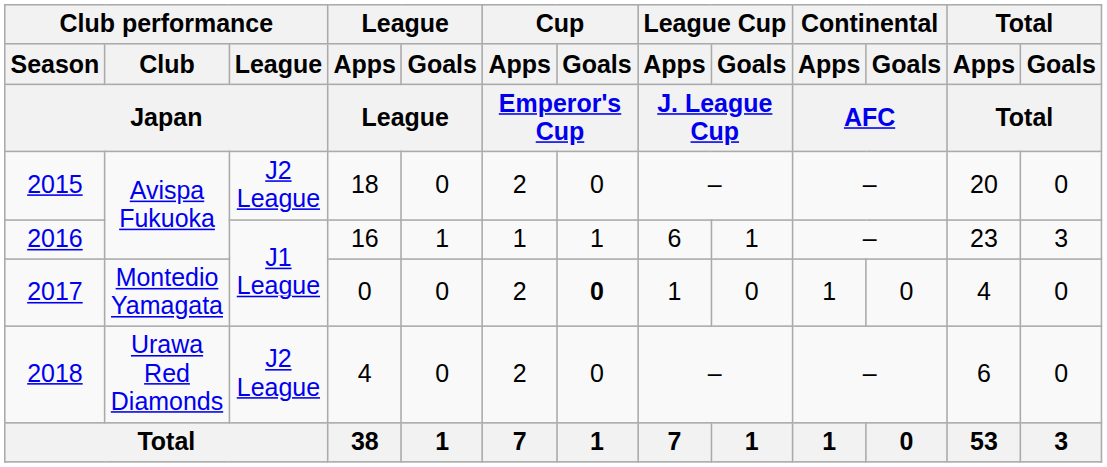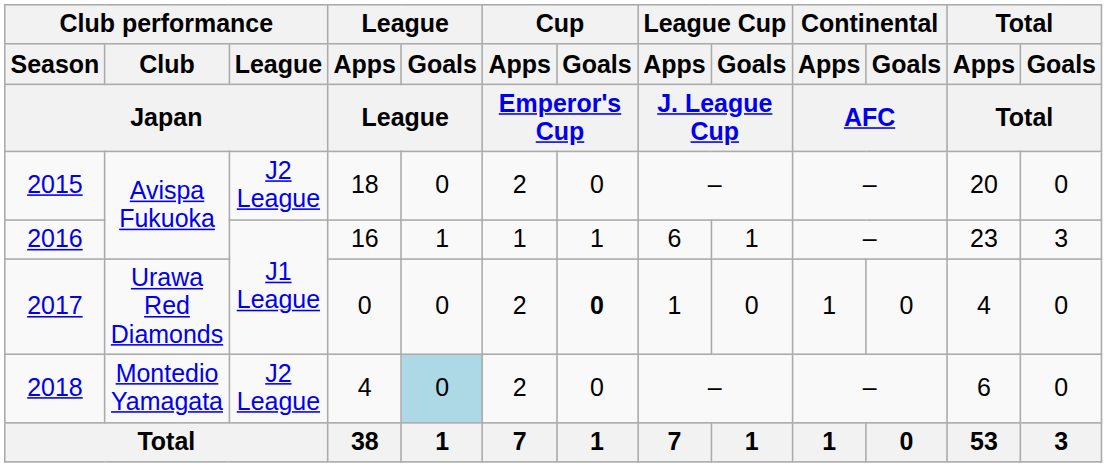 <table class="wikitable" style="text-align:center;">
 <tr>
 <th colspan=3>Club performance</th>
 <th colspan=2>League</th>
 <th colspan=2>Cup</th>
 <th colspan=2>League Cup</th>
 <th colspan=2>Continental</th>
 <th colspan=2>Total</th>
 </tr>
 <tr>
 <th>Season</th>
 <th>Club</th>
 <th>League</th>
 <th>Apps</th>
 <th>Goals</th>
 <th>Apps</th>
 <th>Goals</th>
 <th>Apps</th>
 <th>Goals</th>
 <th>Apps</th>
 <th>Goals</th>
 <th>Apps</th>
 <th>Goals</th>
 </tr>
 <tr>
 <th colspan=3>Japan</th>
 <th colspan=2>League</th>
 <th colspan=2><a href='#'>Emperor's Cup</a></th>
 <th colspan=2><a href='#'>J. League Cup</a></th>
 <th colspan=2><a href='#'>AFC</a></th>
 <th colspan=2>Total</th>
 </tr>
 <tr>
 <td><a href='#'>2015</a></td>
 <td rowspan="2"><a href='#'>Avispa Fukuoka</a></td>
 <td rowspan="1"><a href='#'>J2 League</a></td>
 <td>18</td>
 <td>0</td>
 <td>2</td>
 <td>0</td>
 <td colspan="2">–</td>
 <td colspan="2">–</td>
 <td>20</td>
 <td>0</td>
 </tr>
 <tr>
 <td><a href='#'>2016</a></td>
 <td rowspan="2"><a href='#'>J1 League</a></td>
 <td>16</td>
 <td>1</td>
 <td>1</td>
 <td>1</td>
 <td>6</td>
 <td>1</td>
 <td colspan="2">–</td>
 <td>23</td>
 <td>3</td>
 </tr>
 <tr>
 <td><a href='#'>2017</a></td>
-<td rowspan="1"><a href='#'>Montedio Yamagata</a></td>
+<td><a href='#'>Urawa Red Diamonds</a></td>
 <td>0</td>
 <td>0</td>
 <td>2</td>
 <td><strong>0</strong></td>
 <td>1</td>
 <td>0</td>
 <td>1</td>
 <td>0</td>
 <td>4</td>
 <td>0</td>
 </tr>
 <tr>
 <td><a href='#'>2018</a></td>
-<td><a href='#'>Urawa Red Diamonds</a></td>
+<td rowspan="1"><a href='#'>Montedio Yamagata</a></td>
 <td rowspan=1><a href='#'>J2 League</a></td>
 <td>4</td>
-<td>0</td>
+<td style="background: lightblue;">0</td>
 <td>2</td>
 <td>0</td>
 <td colspan="2">–</td>
 <td colspan="2">–</td>
 <td>6</td>
 <td>0</td>
 </tr>
 <tr>
 <th colspan=3>Total</th>
 <th>38</th>
 <th>1</th>
 <th>7</th>
 <th>1</th>
 <th>7</th>
 <th>1</th>
 <th>1</th>
 <th>0</th>
 <th>53</th>
 <th>3</th>
 </tr>
 </table>
